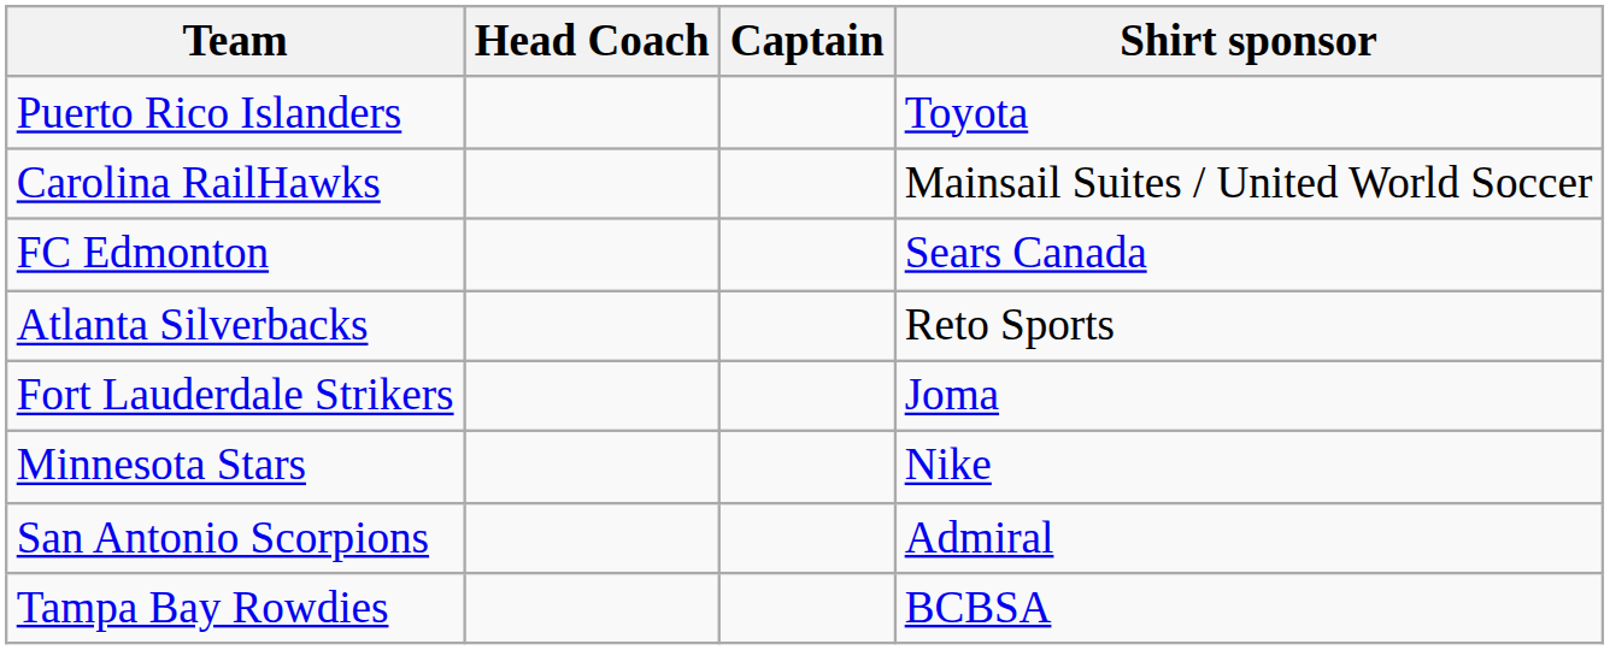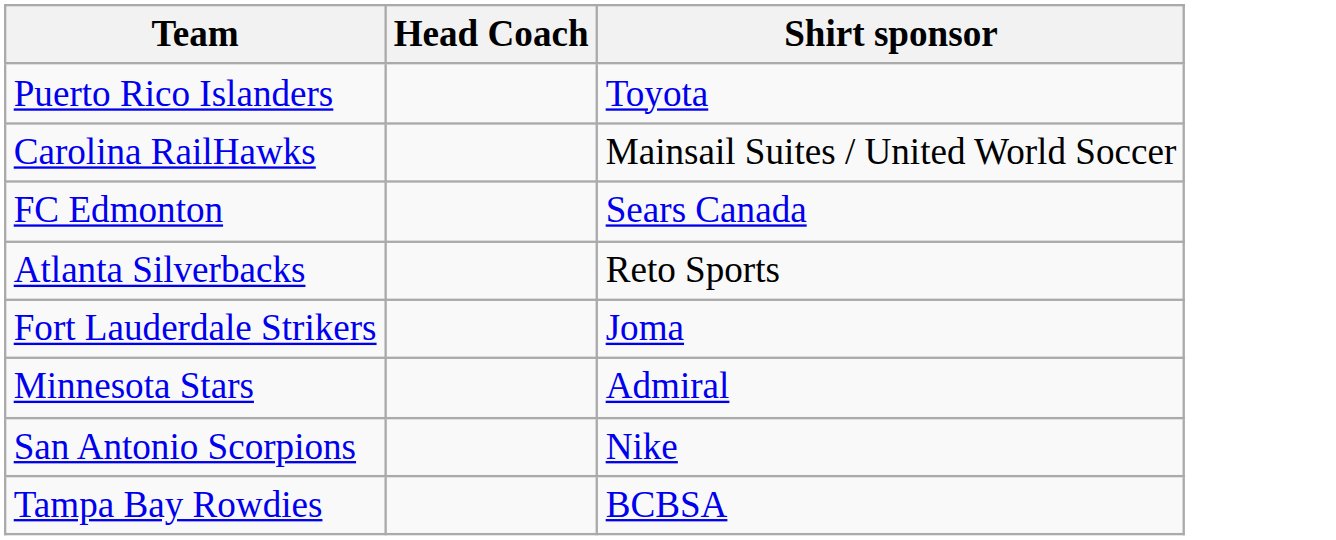 <table class="wikitable sortable" style="text-align: left;">
 <tr>
 <th>Team</th>
 <th>Head Coach</th>
-<th>Captain</th>
 <th>Shirt sponsor</th>
 </tr>
 <tr>
 <td><a href='#'>Puerto Rico Islanders</a></td>
-<td></td>
 <td></td>
 <td><a href='#'>Toyota</a></td>
 </tr>
 <tr>
 <td><a href='#'>Carolina RailHawks</a></td>
 <td></td>
-<td></td>
 <td>Mainsail Suites / United World Soccer</td>
 </tr>
 <tr>
 <td><a href='#'>FC Edmonton</a></td>
-<td></td>
 <td></td>
 <td><a href='#'>Sears Canada</a></td>
 </tr>
 <tr>
 <td><a href='#'>Atlanta Silverbacks</a></td>
 <td></td>
-<td></td>
 <td>Reto Sports</td>
 </tr>
 <tr>
 <td><a href='#'>Fort Lauderdale Strikers</a></td>
-<td></td>
 <td></td>
 <td><a href='#'>Joma</a></td>
 </tr>
 <tr>
 <td><a href='#'>Minnesota Stars</a></td>
 <td></td>
+<td><a href='#'>Admiral</a></td>
+</tr>
+<tr>
+<td><a href='#'>San Antonio Scorpions</a></td>
 <td></td>
 <td><a href='#'>Nike</a></td>
 </tr>
 <tr>
-<td><a href='#'>San Antonio Scorpions</a></td>
-<td></td>
-<td></td>
-<td><a href='#'>Admiral</a></td>
-</tr>
-<tr>
 <td><a href='#'>Tampa Bay Rowdies</a></td>
-<td></td>
 <td></td>
 <td><a href='#'>BCBSA</a></td>
 </tr>
 </table>
